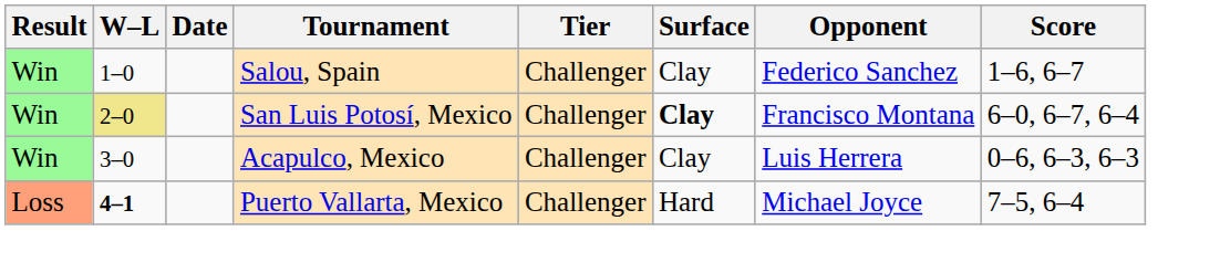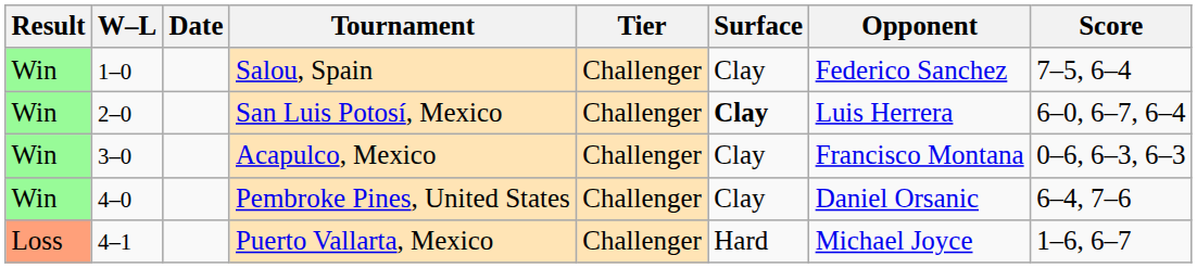 <table class="sortable wikitable">
 <tr>
 <th>Result</th>
 <th class="unsortable">W–L</th>
 <th>Date</th>
 <th>Tournament</th>
 <th>Tier</th>
 <th>Surface</th>
 <th>Opponent</th>
 <th class="unsortable">Score</th>
 </tr>
 <tr>
 <td style="background:#98fb98;">Win</td>
 <td><small>1–0</small></td>
 <td></td>
 <td style="background:moccasin;"><a href='#'>Salou</a>, Spain</td>
 <td style="background:moccasin;">Challenger</td>
 <td>Clay</td>
 <td> <a href='#'>Federico Sanchez</a></td>
-<td>1–6, 6–7</td>
+<td>7–5, 6–4</td>
 </tr>
 <tr>
 <td style="background:#98fb98;">Win</td>
-<td style="background: khaki;"><small>2–0</small></td>
+<td><small>2–0</small></td>
 <td></td>
 <td style="background:moccasin;"><a href='#'>San Luis Potosí</a>, Mexico</td>
 <td style="background:moccasin;">Challenger</td>
 <td><strong>Clay</strong></td>
-<td> <a href='#'>Francisco Montana</a></td>
+<td> <a href='#'>Luis Herrera</a></td>
 <td>6–0, 6–7, 6–4</td>
 </tr>
 <tr>
 <td style="background:#98fb98;">Win</td>
 <td><small>3–0</small></td>
 <td></td>
 <td style="background:moccasin;"><a href='#'>Acapulco</a>, Mexico</td>
 <td style="background:moccasin;">Challenger</td>
 <td>Clay</td>
-<td> <a href='#'>Luis Herrera</a></td>
+<td> <a href='#'>Francisco Montana</a></td>
 <td>0–6, 6–3, 6–3</td>
 </tr>
 <tr>
+<td style="background:#98fb98;">Win</td>
+<td><small>4–0</small></td>
+<td></td>
+<td style="background:moccasin;"><a href='#'>Pembroke Pines</a>, United States</td>
+<td style="background:moccasin;">Challenger</td>
+<td>Clay</td>
+<td> <a href='#'>Daniel Orsanic</a></td>
+<td>6–4, 7–6</td>
+</tr>
+<tr>
 <td style="background:#ffa07a;">Loss</td>
-<td><strong><small>4–1</small></strong></td>
+<td><small>4–1</small></td>
 <td></td>
 <td style="background:moccasin;"><a href='#'>Puerto Vallarta</a>, Mexico</td>
 <td style="background:moccasin;">Challenger</td>
 <td>Hard</td>
 <td> <a href='#'>Michael Joyce</a></td>
-<td>7–5, 6–4</td>
+<td>1–6, 6–7</td>
 </tr>
 </table>
